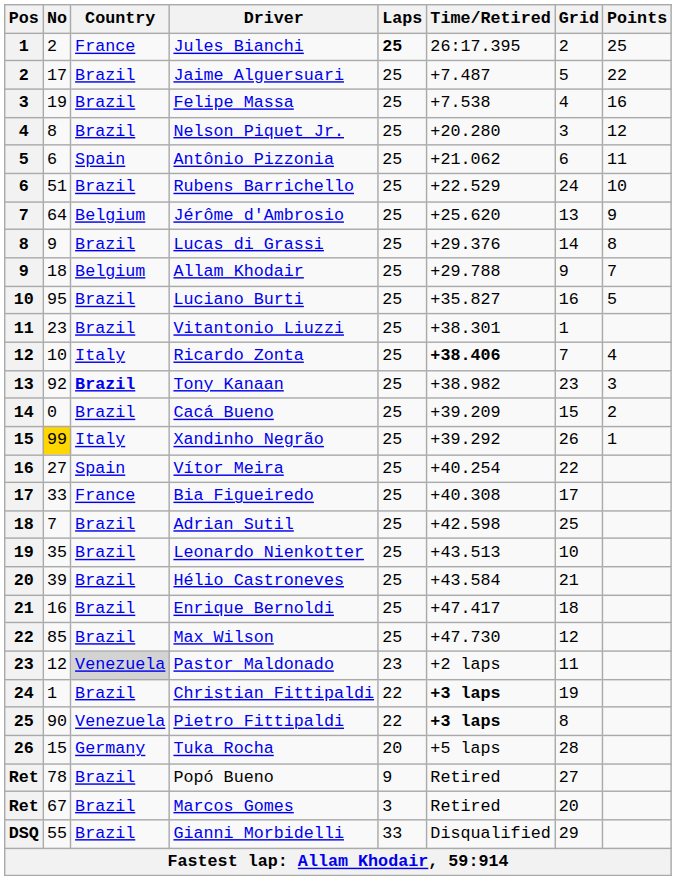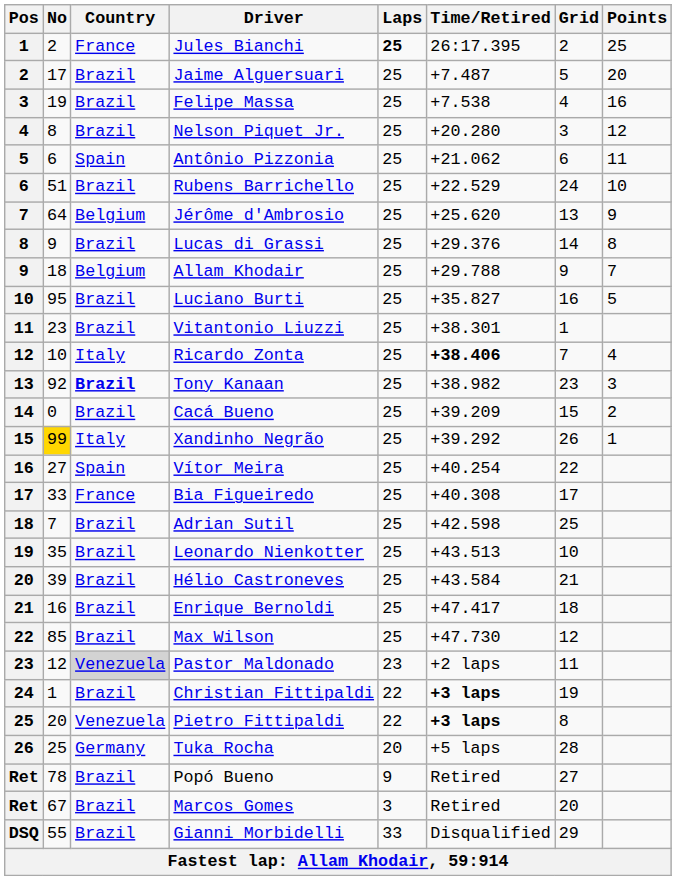 <table class="wikitable" style="font-size: 90%">
 <tr>
 <th>Pos</th>
 <th>No</th>
 <th>Country</th>
 <th>Driver</th>
 <th>Laps</th>
 <th>Time/Retired</th>
 <th>Grid</th>
 <th>Points</th>
 </tr>
 <tr>
 <th>1</th>
 <td>2</td>
 <td> <a href='#'>France</a></td>
 <td><a href='#'>Jules Bianchi</a></td>
 <td><strong>25</strong></td>
 <td>26:17.395</td>
 <td>2</td>
 <td>25</td>
 </tr>
 <tr>
 <th>2</th>
 <td>17</td>
 <td> <a href='#'>Brazil</a></td>
 <td><a href='#'>Jaime Alguersuari</a></td>
 <td>25</td>
 <td>+7.487</td>
 <td>5</td>
-<td>22</td>
+<td>20</td>
 </tr>
 <tr>
 <th>3</th>
 <td>19</td>
 <td> <a href='#'>Brazil</a></td>
 <td><a href='#'>Felipe Massa</a></td>
 <td>25</td>
 <td>+7.538</td>
 <td>4</td>
 <td>16</td>
 </tr>
 <tr>
 <th>4</th>
 <td>8</td>
 <td> <a href='#'>Brazil</a></td>
 <td><a href='#'>Nelson Piquet Jr.</a></td>
 <td>25</td>
 <td>+20.280</td>
 <td>3</td>
 <td>12</td>
 </tr>
 <tr>
 <th>5</th>
 <td>6</td>
 <td> <a href='#'>Spain</a></td>
 <td><a href='#'>Antônio Pizzonia</a></td>
 <td>25</td>
 <td>+21.062</td>
 <td>6</td>
 <td>11</td>
 </tr>
 <tr>
 <th>6</th>
 <td>51</td>
 <td> <a href='#'>Brazil</a></td>
 <td><a href='#'>Rubens Barrichello</a></td>
 <td>25</td>
 <td>+22.529</td>
 <td>24</td>
 <td>10</td>
 </tr>
 <tr>
 <th>7</th>
 <td>64</td>
 <td> <a href='#'>Belgium</a></td>
 <td><a href='#'>Jérôme d'Ambrosio</a></td>
 <td>25</td>
 <td>+25.620</td>
 <td>13</td>
 <td>9</td>
 </tr>
 <tr>
 <th>8</th>
 <td>9</td>
 <td> <a href='#'>Brazil</a></td>
 <td><a href='#'>Lucas di Grassi</a></td>
 <td>25</td>
 <td>+29.376</td>
 <td>14</td>
 <td>8</td>
 </tr>
 <tr>
 <th>9</th>
 <td>18</td>
 <td> <a href='#'>Belgium</a></td>
 <td><a href='#'>Allam Khodair</a></td>
 <td>25</td>
 <td>+29.788</td>
 <td>9</td>
 <td>7</td>
 </tr>
 <tr>
 <th>10</th>
 <td>95</td>
 <td> <a href='#'>Brazil</a></td>
 <td><a href='#'>Luciano Burti</a></td>
 <td>25</td>
 <td>+35.827</td>
 <td>16</td>
 <td>5</td>
 </tr>
 <tr>
 <th>11</th>
 <td>23</td>
 <td> <a href='#'>Brazil</a></td>
 <td><a href='#'>Vitantonio Liuzzi</a></td>
 <td>25</td>
 <td>+38.301</td>
 <td>1</td>
 <td></td>
 </tr>
 <tr>
 <th>12</th>
 <td>10</td>
 <td> <a href='#'>Italy</a></td>
 <td><a href='#'>Ricardo Zonta</a></td>
 <td>25</td>
 <td><strong>+38.406</strong></td>
 <td>7</td>
 <td>4</td>
 </tr>
 <tr>
 <th>13</th>
 <td>92</td>
 <td><strong> <a href='#'>Brazil</a></strong></td>
 <td><a href='#'>Tony Kanaan</a></td>
 <td>25</td>
 <td>+38.982</td>
 <td>23</td>
 <td>3</td>
 </tr>
 <tr>
 <th>14</th>
 <td>0</td>
 <td> <a href='#'>Brazil</a></td>
 <td><a href='#'>Cacá Bueno</a></td>
 <td>25</td>
 <td>+39.209</td>
 <td>15</td>
 <td>2</td>
 </tr>
 <tr>
 <th>15</th>
 <td style="background: gold;">99</td>
 <td> <a href='#'>Italy</a></td>
 <td><a href='#'>Xandinho Negrão</a></td>
 <td>25</td>
 <td>+39.292</td>
 <td>26</td>
 <td>1</td>
 </tr>
 <tr>
 <th>16</th>
 <td>27</td>
 <td> <a href='#'>Spain</a></td>
 <td><a href='#'>Vítor Meira</a></td>
 <td>25</td>
 <td>+40.254</td>
 <td>22</td>
 <td></td>
 </tr>
 <tr>
 <th>17</th>
 <td>33</td>
 <td> <a href='#'>France</a></td>
 <td><a href='#'>Bia Figueiredo</a></td>
 <td>25</td>
 <td>+40.308</td>
 <td>17</td>
 <td></td>
 </tr>
 <tr>
 <th>18</th>
 <td>7</td>
 <td> <a href='#'>Brazil</a></td>
 <td><a href='#'>Adrian Sutil</a></td>
 <td>25</td>
 <td>+42.598</td>
 <td>25</td>
 <td></td>
 </tr>
 <tr>
 <th>19</th>
 <td>35</td>
 <td> <a href='#'>Brazil</a></td>
 <td><a href='#'>Leonardo Nienkotter</a></td>
 <td>25</td>
 <td>+43.513</td>
 <td>10</td>
 <td></td>
 </tr>
 <tr>
 <th>20</th>
 <td>39</td>
 <td> <a href='#'>Brazil</a></td>
 <td><a href='#'>Hélio Castroneves</a></td>
 <td>25</td>
 <td>+43.584</td>
 <td>21</td>
 <td></td>
 </tr>
 <tr>
 <th>21</th>
 <td>16</td>
 <td> <a href='#'>Brazil</a></td>
 <td><a href='#'>Enrique Bernoldi</a></td>
 <td>25</td>
 <td>+47.417</td>
 <td>18</td>
 <td></td>
 </tr>
 <tr>
 <th>22</th>
 <td>85</td>
 <td> <a href='#'>Brazil</a></td>
 <td><a href='#'>Max Wilson</a></td>
 <td>25</td>
 <td>+47.730</td>
 <td>12</td>
 <td></td>
 </tr>
 <tr>
 <th>23</th>
 <td>12</td>
 <td style="background: lightgrey;"> <a href='#'>Venezuela</a></td>
 <td><a href='#'>Pastor Maldonado</a></td>
 <td>23</td>
 <td>+2 laps</td>
 <td>11</td>
 <td></td>
 </tr>
 <tr>
 <th>24</th>
 <td>1</td>
 <td> <a href='#'>Brazil</a></td>
 <td><a href='#'>Christian Fittipaldi</a></td>
 <td>22</td>
 <td><strong>+3 laps</strong></td>
 <td>19</td>
 <td></td>
 </tr>
 <tr>
 <th>25</th>
-<td>90</td>
+<td>20</td>
 <td> <a href='#'>Venezuela</a></td>
 <td><a href='#'>Pietro Fittipaldi</a></td>
 <td>22</td>
 <td><strong>+3 laps</strong></td>
 <td>8</td>
 <td></td>
 </tr>
 <tr>
 <th>26</th>
-<td>15</td>
+<td>25</td>
 <td> <a href='#'>Germany</a></td>
 <td><a href='#'>Tuka Rocha</a></td>
 <td>20</td>
 <td>+5 laps</td>
 <td>28</td>
 <td></td>
 </tr>
 <tr>
 <th>Ret</th>
 <td>78</td>
 <td> <a href='#'>Brazil</a></td>
 <td>Popó Bueno</td>
 <td>9</td>
 <td>Retired</td>
 <td>27</td>
 <td></td>
 </tr>
 <tr>
 <th>Ret</th>
 <td>67</td>
 <td> <a href='#'>Brazil</a></td>
 <td><a href='#'>Marcos Gomes</a></td>
 <td>3</td>
 <td>Retired</td>
 <td>20</td>
 <td></td>
 </tr>
 <tr>
 <th>DSQ</th>
 <td>55</td>
 <td> <a href='#'>Brazil</a></td>
 <td><a href='#'>Gianni Morbidelli</a></td>
 <td>33</td>
 <td>Disqualified</td>
 <td>29</td>
 <td></td>
 </tr>
 <tr>
 <th colspan=8 align=center>Fastest lap: <a href='#'>Allam Khodair</a>, 59:914</th>
 </tr>
 <tr>
 </tr>
 </table>
